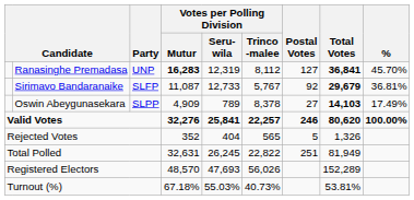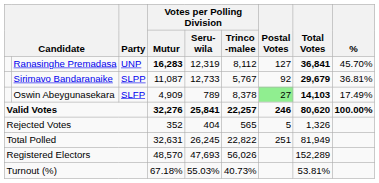 <table class="wikitable" border="1" style="text-align:right;">
 <tr>
 <th align=left valign=bottom rowspan=2 colspan=2>Candidate</th>
 <th align=left valign=bottom rowspan=2 width="40">Party</th>
 <th colspan=3>Votes per Polling Division</th>
 <th align=center valign=bottom rowspan=2 width="50">Postal<br>Votes</th>
 <th align=center valign=bottom rowspan=2 width="50">Total Votes</th>
 <th align=center valign=bottom rowspan=2 width="50">%</th>
 </tr>
 <tr>
 <th align=center valign=bottom width="50">Mutur</th>
 <th align=center valign=bottom width="50">Seru-<br>wila</th>
 <th align=center valign=bottom width="50">Trinco<br>-malee</th>
 </tr>
 <tr>
 <td bgcolor=> </td>
 <td align=left><a href='#'>Ranasinghe Premadasa</a></td>
 <td align=left><a href='#'>UNP</a></td>
 <td><strong>16,283</strong></td>
 <td>12,319</td>
 <td>8,112</td>
 <td>127</td>
 <td><strong>36,841</strong></td>
 <td>45.70%</td>
 </tr>
 <tr>
 <td bgcolor=> </td>
 <td align=left><a href='#'>Sirimavo Bandaranaike</a></td>
-<td align=left><a href='#'>SLFP</a></td>
+<td align=left><a href='#'>SLPP</a></td>
 <td>11,087</td>
 <td>12,733</td>
 <td>5,767</td>
 <td>92</td>
 <td><strong>29,679</strong></td>
 <td>36.81%</td>
 </tr>
 <tr>
 <td></td>
 <td align=left>Oswin Abeygunasekara</td>
-<td align=left><a href='#'>SLPP</a></td>
+<td align=left><a href='#'>SLFP</a></td>
 <td>4,909</td>
 <td>789</td>
 <td>8,378</td>
-<td>27</td>
+<td style="background: lightgreen;">27</td>
 <td><strong>14,103</strong></td>
 <td>17.49%</td>
 </tr>
 <tr>
 <td align=left colspan=3><strong>Valid Votes</strong></td>
 <td><strong>32,276</strong></td>
 <td><strong>25,841</strong></td>
 <td><strong>22,257</strong></td>
 <td><strong>246</strong></td>
 <td><strong>80,620</strong></td>
 <td><strong>100.00%</strong></td>
 </tr>
 <tr>
 <td align=left colspan=3>Rejected Votes</td>
 <td>352</td>
 <td>404</td>
 <td>565</td>
 <td>5</td>
 <td>1,326</td>
 <td></td>
 </tr>
 <tr>
 <td align=left colspan=3>Total Polled</td>
 <td>32,631</td>
 <td>26,245</td>
 <td>22,822</td>
 <td>251</td>
 <td>81,949</td>
 <td></td>
 </tr>
 <tr>
 <td align=left colspan=3>Registered Electors</td>
 <td>48,570</td>
 <td>47,693</td>
 <td>56,026</td>
 <td></td>
 <td>152,289</td>
 <td></td>
 </tr>
 <tr>
 <td align=left colspan=3>Turnout (%)</td>
 <td>67.18%</td>
 <td>55.03%</td>
 <td>40.73%</td>
 <td></td>
 <td>53.81%</td>
 <td></td>
 </tr>
 </table>
